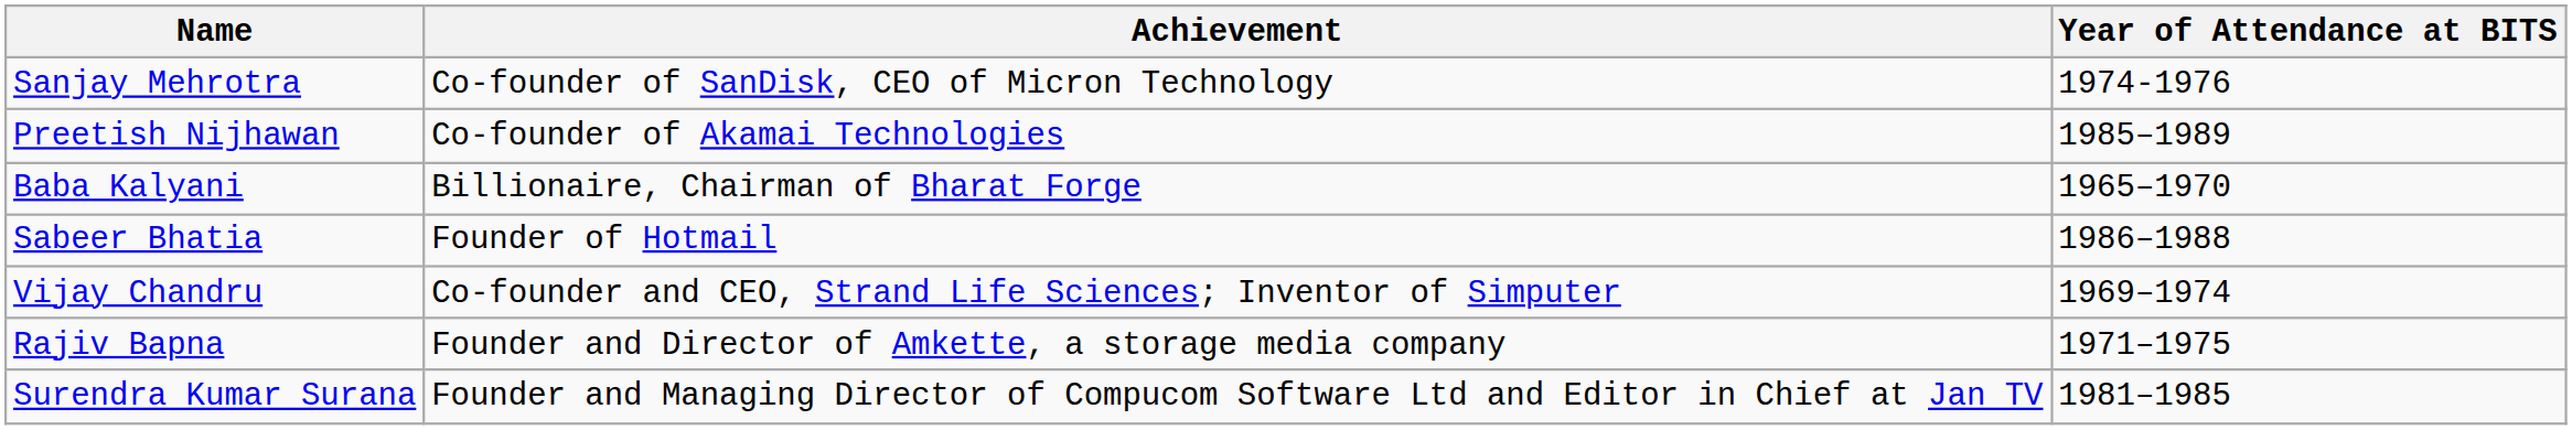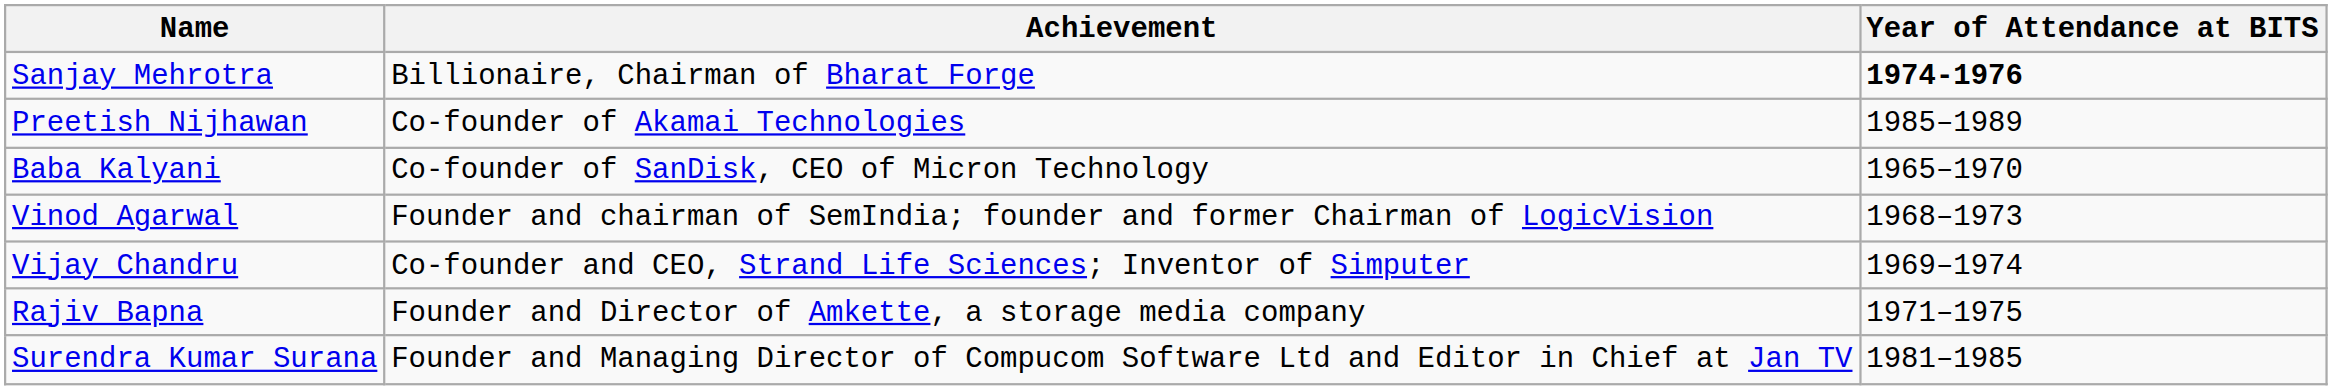 <table class="wikitable sortable">
 <tr>
 <th>Name</th>
 <th>Achievement</th>
 <th>Year of Attendance at BITS</th>
 </tr>
 <tr>
 <td><a href='#'>Sanjay Mehrotra</a></td>
-<td>Co-founder of <a href='#'>SanDisk</a>, CEO of Micron Technology</td>
-<td>1974-1976</td>
+<td>Billionaire, Chairman of <a href='#'>Bharat Forge</a></td>
+<td><strong>1974-1976</strong></td>
 </tr>
 <tr>
 <td><a href='#'>Preetish Nijhawan</a></td>
 <td>Co-founder of <a href='#'>Akamai Technologies</a></td>
 <td>1985–1989</td>
 </tr>
 <tr>
 <td><a href='#'>Baba Kalyani</a></td>
-<td>Billionaire, Chairman of <a href='#'>Bharat Forge</a></td>
+<td>Co-founder of <a href='#'>SanDisk</a>, CEO of Micron Technology</td>
 <td>1965–1970</td>
 </tr>
 <tr>
-<td><a href='#'>Sabeer Bhatia</a></td>
-<td>Founder of <a href='#'>Hotmail</a></td>
-<td>1986–1988</td>
+<td><a href='#'>Vinod Agarwal</a></td>
+<td>Founder and chairman of SemIndia; founder and former Chairman of <a href='#'>LogicVision</a></td>
+<td>1968–1973</td>
 </tr>
 <tr>
 <td><a href='#'>Vijay Chandru</a></td>
 <td>Co-founder and CEO, <a href='#'>Strand Life Sciences</a>; Inventor of <a href='#'>Simputer</a></td>
 <td>1969–1974</td>
 </tr>
 <tr>
 <td><a href='#'>Rajiv Bapna</a></td>
 <td>Founder and Director of <a href='#'>Amkette</a>, a storage media company</td>
 <td>1971–1975</td>
 </tr>
 <tr>
 <td><a href='#'>Surendra Kumar Surana</a></td>
 <td>Founder and Managing Director of Compucom Software Ltd and Editor in Chief at <a href='#'>Jan TV</a></td>
 <td>1981–1985</td>
 </tr>
 </table>
